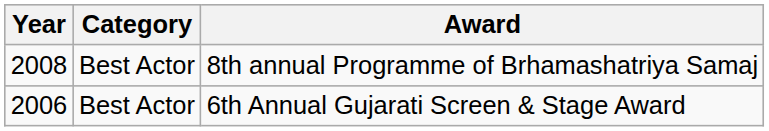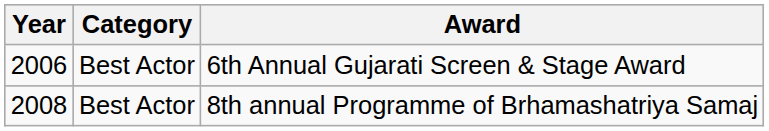 <table class="wikitable">
 <tr>
 <th>Year</th>
 <th>Category</th>
 <th>Award</th>
 </tr>
 <tr>
+<td>2006</td>
+<td>Best Actor</td>
+<td>6th Annual Gujarati Screen & Stage Award</td>
+</tr>
+<tr>
 <td>2008</td>
 <td>Best Actor</td>
 <td>8th annual Programme of Brhamashatriya Samaj</td>
 </tr>
-<tr>
-<td>2006</td>
-<td>Best Actor</td>
-<td>6th Annual Gujarati Screen & Stage Award</td>
-</tr>
 </table>
